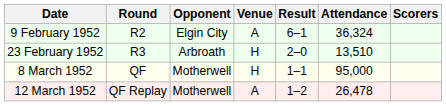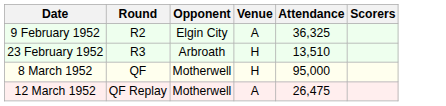 <table class="wikitable sortable" style="font-size:100%; text-align:center">
 <tr>
 <th>Date</th>
 <th>Round</th>
 <th>Opponent</th>
 <th>Venue</th>
-<th>Result</th>
 <th>Attendance</th>
 <th>Scorers</th>
 </tr>
 <tr bgcolor = "#EEFFEE">
 <td>9 February 1952</td>
 <td>R2</td>
 <td>Elgin City</td>
 <td>A</td>
-<td>6–1</td>
-<td>36,324</td>
+<td>36,325</td>
 <td></td>
 </tr>
 <tr bgcolor = "#EEFFEE">
 <td>23 February 1952</td>
 <td>R3</td>
 <td>Arbroath</td>
 <td>H</td>
-<td>2–0</td>
 <td>13,510</td>
 <td></td>
 </tr>
 <tr bgcolor = "#FFFFEE">
 <td>8 March 1952</td>
 <td>QF</td>
 <td>Motherwell</td>
 <td>H</td>
-<td>1–1</td>
 <td>95,000</td>
 <td></td>
 </tr>
 <tr bgcolor = "#FFEEEE">
 <td>12 March 1952</td>
 <td>QF Replay</td>
 <td>Motherwell</td>
 <td>A</td>
-<td>1–2</td>
-<td>26,478</td>
+<td>26,475</td>
 <td></td>
 </tr>
 </table>
